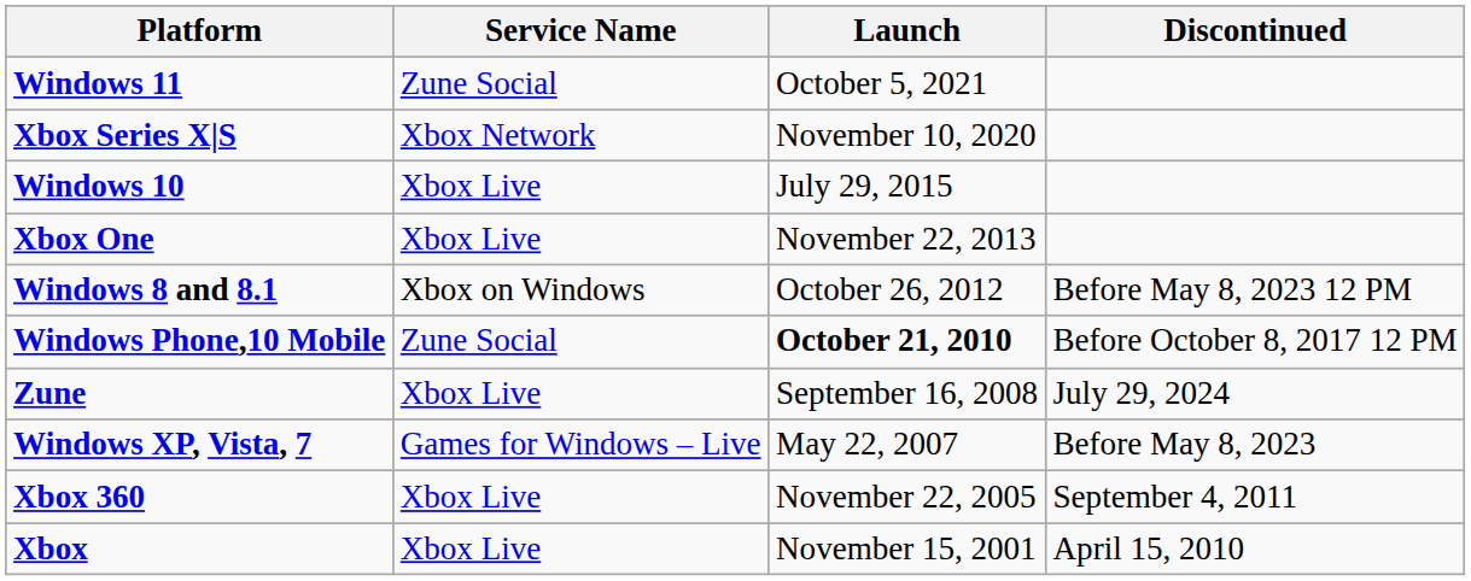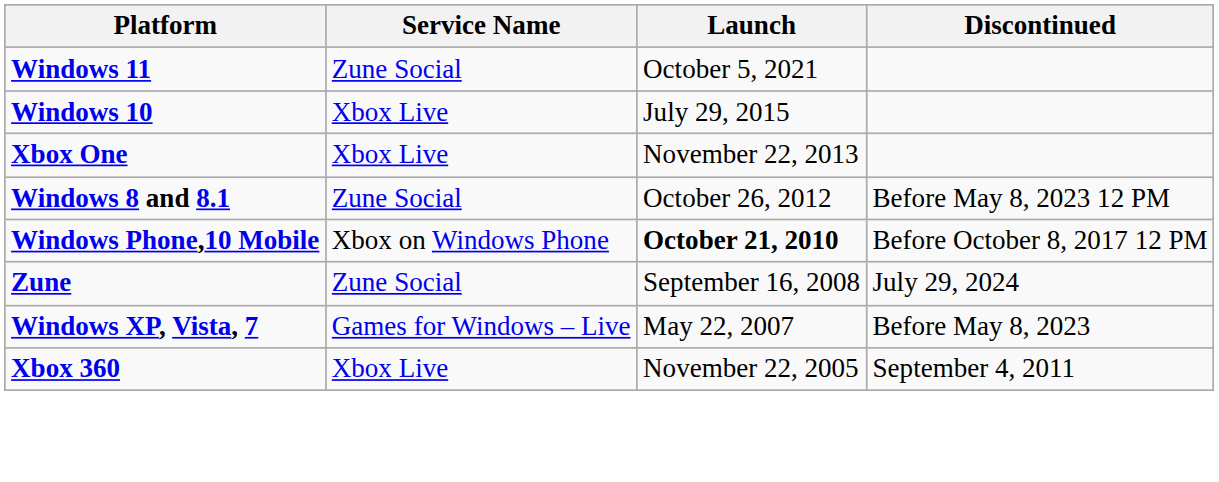 <table class="wikitable" style="border-collapse: collapse;">
 <tr>
 <th>Platform</th>
 <th>Service Name</th>
 <th>Launch</th>
 <th>Discontinued</th>
 </tr>
 <tr>
 <td><strong><a href='#'>Windows 11</a></strong></td>
 <td><a href='#'>Zune Social</a></td>
 <td>October 5, 2021</td>
-<td></td>
-</tr>
-<tr>
-<td><a href='#'><strong>Xbox Series X|S</strong></a></td>
-<td><a href='#'>Xbox Network</a></td>
-<td>November 10, 2020</td>
 <td></td>
 </tr>
 <tr>
 <td><strong><a href='#'>Windows 10</a></strong></td>
 <td><a href='#'>Xbox Live</a></td>
 <td>July 29, 2015</td>
 <td></td>
 </tr>
 <tr>
 <td><strong><a href='#'>Xbox One</a></strong></td>
 <td><a href='#'>Xbox Live</a></td>
 <td>November 22, 2013</td>
 <td></td>
 </tr>
 <tr>
 <td><strong><a href='#'>Windows 8</a> and <a href='#'>8.1</a></strong></td>
-<td>Xbox on Windows</td>
+<td><a href='#'>Zune Social</a></td>
 <td>October 26, 2012</td>
 <td>Before May 8, 2023 12 PM</td>
 </tr>
 <tr>
 <td><strong><a href='#'>Windows Phone</a>,<a href='#'>10 Mobile</a></strong></td>
-<td><a href='#'>Zune Social</a></td>
+<td>Xbox on <a href='#'>Windows Phone</a></td>
 <td><strong>October 21, 2010</strong></td>
 <td>Before October 8, 2017 12 PM</td>
 </tr>
 <tr>
 <td><strong><a href='#'>Zune</a></strong></td>
-<td><a href='#'>Xbox Live</a></td>
+<td><a href='#'>Zune Social</a></td>
 <td>September 16, 2008</td>
 <td>July 29, 2024</td>
 </tr>
 <tr>
 <td><strong><a href='#'>Windows XP</a>, <a href='#'>Vista</a>, <a href='#'>7</a></strong></td>
 <td><a href='#'>Games for Windows – Live</a></td>
 <td>May 22, 2007</td>
 <td>Before May 8, 2023</td>
 </tr>
 <tr>
 <td><strong><a href='#'>Xbox 360</a></strong></td>
 <td><a href='#'>Xbox Live</a></td>
 <td>November 22, 2005</td>
 <td>September 4, 2011</td>
 </tr>
-<tr>
-<td><strong><a href='#'>Xbox</a></strong></td>
-<td><a href='#'>Xbox Live</a></td>
-<td>November 15, 2001</td>
-<td>April 15, 2010</td>
-</tr>
 </table>
